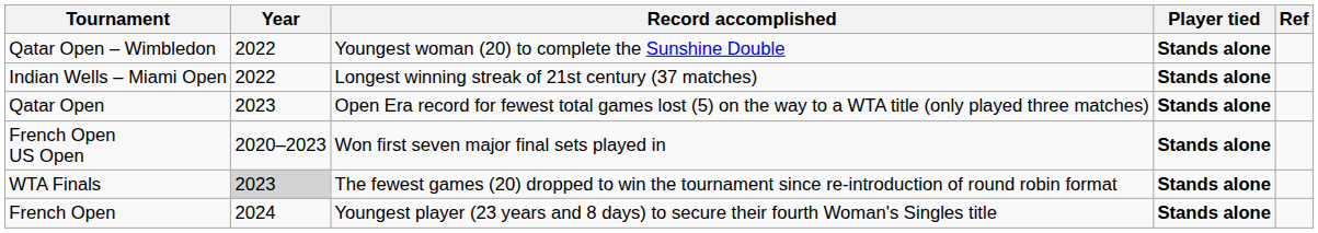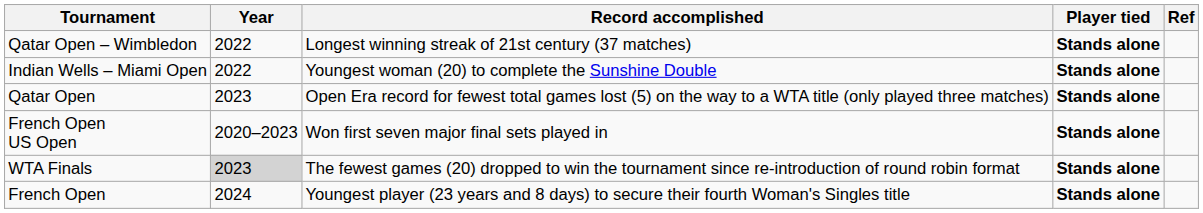 <table class=wikitable>
 <tr style="background:#efefef;">
 <th>Tournament</th>
 <th>Year</th>
 <th>Record accomplished</th>
 <th>Player tied</th>
 <th>Ref</th>
 </tr>
 <tr>
 <td>Qatar Open – Wimbledon</td>
 <td>2022</td>
-<td>Youngest woman (20) to complete the <a href='#'>Sunshine Double</a></td>
+<td>Longest winning streak of 21st century (37 matches)</td>
 <td><strong>Stands alone</strong></td>
 <td></td>
 </tr>
 <tr>
 <td>Indian Wells – Miami Open</td>
 <td>2022</td>
-<td>Longest winning streak of 21st century (37 matches)</td>
+<td>Youngest woman (20) to complete the <a href='#'>Sunshine Double</a></td>
 <td><strong>Stands alone</strong></td>
 <td></td>
 </tr>
 <tr>
 <td>Qatar Open</td>
 <td>2023</td>
 <td>Open Era record for fewest total games lost (5) on the way to a WTA title (only played three matches)</td>
 <td><strong>Stands alone</strong></td>
 <td></td>
 </tr>
 <tr>
 <td>French Open<br>US Open</td>
 <td>2020–2023</td>
 <td>Won first seven major final sets played in</td>
 <td><strong>Stands alone</strong></td>
 <td></td>
 </tr>
 <tr>
 <td>WTA Finals</td>
 <td style="background: lightgrey;">2023</td>
 <td>The fewest games (20) dropped to win the tournament since re-introduction of round robin format</td>
 <td><strong>Stands alone</strong></td>
 <td></td>
 </tr>
 <tr>
 <td>French Open</td>
 <td>2024</td>
 <td>Youngest player (23 years and 8 days) to secure their  fourth Woman's Singles title</td>
 <td><strong>Stands alone</strong></td>
 <td></td>
 </tr>
 </table>
